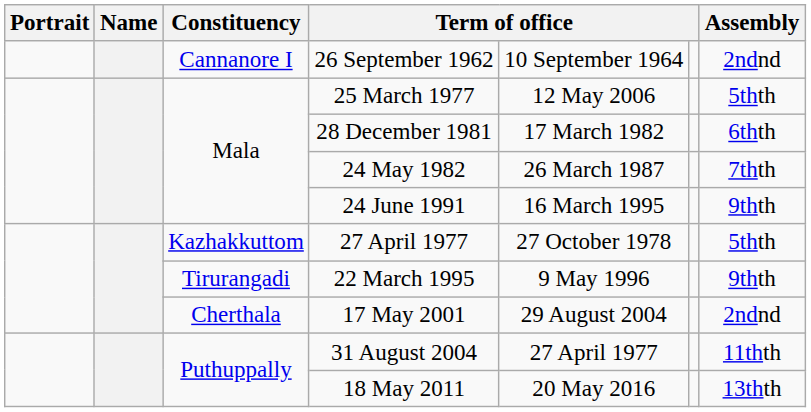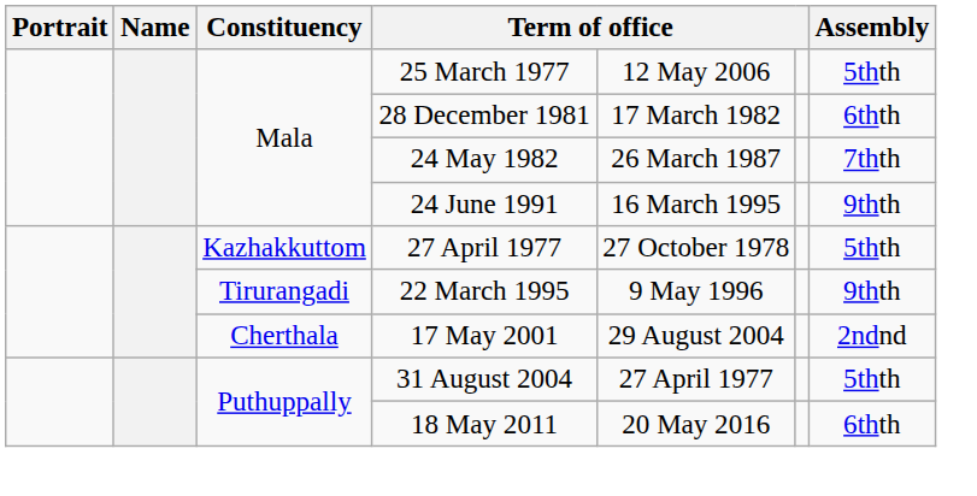 <table class="wikitable sortable" style="text-align:center">
 <tr>
 <th class="unsortable" scope="col">Portrait</th>
 <th scope="col" class="sortable">Name</th>
 <th scope="col">Constituency</th>
 <th colspan="3" scope="colgroup">Term of office</th>
 <th scope="col">Assembly</th>
-</tr>
-<tr align="center">
-<td></td>
-<th scope="row"></th>
-<td><a href='#'>Cannanore I</a></td>
-<td>26 September 1962</td>
-<td>10 September 1964</td>
-<td></td>
-<td><a href='#'>2nd</a>nd</td>
 </tr>
 <tr align="center">
 <td rowspan="4"></td>
 <th scope="row" rowspan="4"></th>
 <td rowspan="4">Mala</td>
 <td>25 March 1977</td>
 <td>12 May 2006</td>
 <td></td>
 <td><a href='#'>5th</a>th</td>
 </tr>
 <tr>
 <td>28 December 1981</td>
 <td>17 March 1982</td>
 <td></td>
 <td><a href='#'>6th</a>th</td>
 </tr>
 <tr>
 <td>24 May 1982</td>
 <td>26 March 1987</td>
 <td></td>
 <td><a href='#'>7th</a>th</td>
 </tr>
 <tr>
 <td>24 June 1991</td>
 <td>16 March 1995</td>
 <td></td>
 <td><a href='#'>9th</a>th</td>
 </tr>
 <tr align="center">
 <td rowspan="3"></td>
 <th scope="row" rowspan="3"></th>
 <td><a href='#'>Kazhakkuttom</a></td>
 <td>27 April 1977</td>
 <td>27 October 1978</td>
 <td></td>
 <td><a href='#'>5th</a>th</td>
 </tr>
 <tr align="center">
 <td><a href='#'>Tirurangadi</a></td>
 <td>22 March 1995</td>
 <td>9 May 1996</td>
 <td></td>
 <td><a href='#'>9th</a>th</td>
 </tr>
 <tr>
 <td><a href='#'>Cherthala</a></td>
 <td>17 May 2001</td>
 <td>29 August 2004</td>
 <td></td>
 <td><a href='#'>2nd</a>nd</td>
 </tr>
 <tr align="center">
 <td rowspan="2"></td>
 <th scope="row" rowspan="2"></th>
 <td rowspan="2"><a href='#'>Puthuppally</a></td>
 <td>31 August 2004</td>
 <td>27 April 1977</td>
 <td></td>
-<td><a href='#'>11th</a>th</td>
+<td><a href='#'>5th</a>th</td>
 </tr>
 <tr>
 <td>18 May 2011</td>
 <td>20 May 2016</td>
 <td></td>
-<td><a href='#'>13th</a>th</td>
+<td><a href='#'>6th</a>th</td>
 </tr>
 </table>
